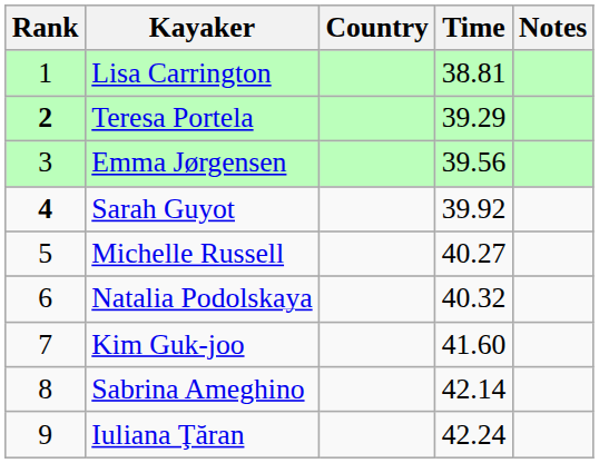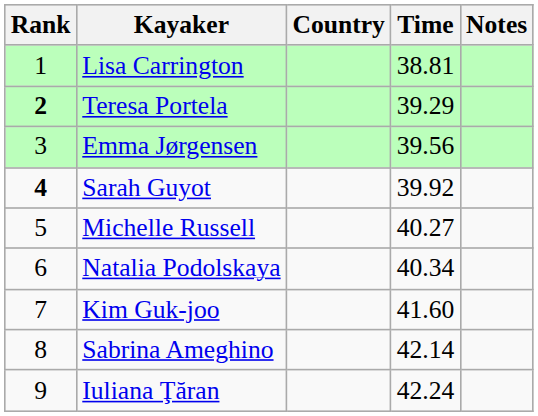 <table class="wikitable" style="text-align:center">
 <tr>
 <th>Rank</th>
 <th>Kayaker</th>
 <th>Country</th>
 <th>Time</th>
 <th>Notes</th>
 </tr>
 <tr bgcolor=bbffbb>
 <td>1</td>
 <td align="left"><a href='#'>Lisa Carrington</a></td>
 <td align="left"></td>
 <td>38.81</td>
 <td></td>
 </tr>
 <tr bgcolor=bbffbb>
 <td><strong>2</strong></td>
 <td align="left"><a href='#'>Teresa Portela</a></td>
 <td align="left"></td>
 <td>39.29</td>
 <td></td>
 </tr>
 <tr bgcolor=bbffbb>
 <td>3</td>
 <td align="left"><a href='#'>Emma Jørgensen</a></td>
 <td align="left"></td>
 <td>39.56</td>
 <td></td>
 </tr>
 <tr>
 <td><strong>4</strong></td>
 <td align="left"><a href='#'>Sarah Guyot</a></td>
 <td align="left"></td>
 <td>39.92</td>
 <td></td>
 </tr>
 <tr>
 <td>5</td>
 <td align="left"><a href='#'>Michelle Russell</a></td>
 <td align="left"></td>
 <td>40.27</td>
 <td></td>
 </tr>
 <tr>
 <td>6</td>
 <td align="left"><a href='#'>Natalia Podolskaya</a></td>
 <td align="left"></td>
-<td>40.32</td>
+<td>40.34</td>
 <td></td>
 </tr>
 <tr>
 <td>7</td>
 <td align="left"><a href='#'>Kim Guk-joo</a></td>
 <td align="left"></td>
 <td>41.60</td>
 <td></td>
 </tr>
 <tr>
 <td>8</td>
 <td align="left"><a href='#'>Sabrina Ameghino</a></td>
 <td align="left"></td>
 <td>42.14</td>
 <td></td>
 </tr>
 <tr>
 <td>9</td>
 <td align="left"><a href='#'>Iuliana Ţăran</a></td>
 <td align="left"></td>
 <td>42.24</td>
 <td></td>
 </tr>
 </table>
